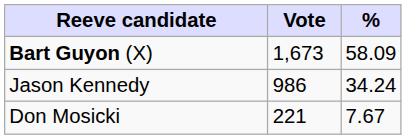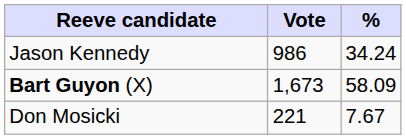 <table class="wikitable">
 <tr>
 <th style="background:#ddf; width:200px;">Reeve candidate</th>
 <th style="background:#ddf; width:50px;">Vote</th>
 <th style="background:#ddf; width:30px;">%</th>
 </tr>
 <tr>
+<td>Jason Kennedy</td>
+<td>986</td>
+<td>34.24</td>
+</tr>
+<tr>
 <td><strong>Bart Guyon</strong> (X)</td>
 <td>1,673</td>
 <td>58.09</td>
-</tr>
-<tr>
-<td>Jason Kennedy</td>
-<td>986</td>
-<td>34.24</td>
 </tr>
 <tr>
 <td>Don Mosicki</td>
 <td>221</td>
 <td>7.67</td>
 </tr>
 </table>
